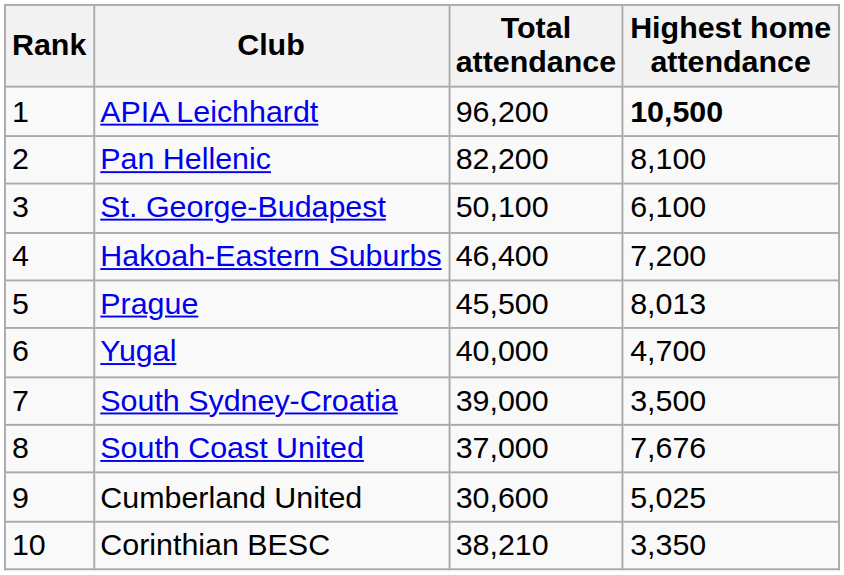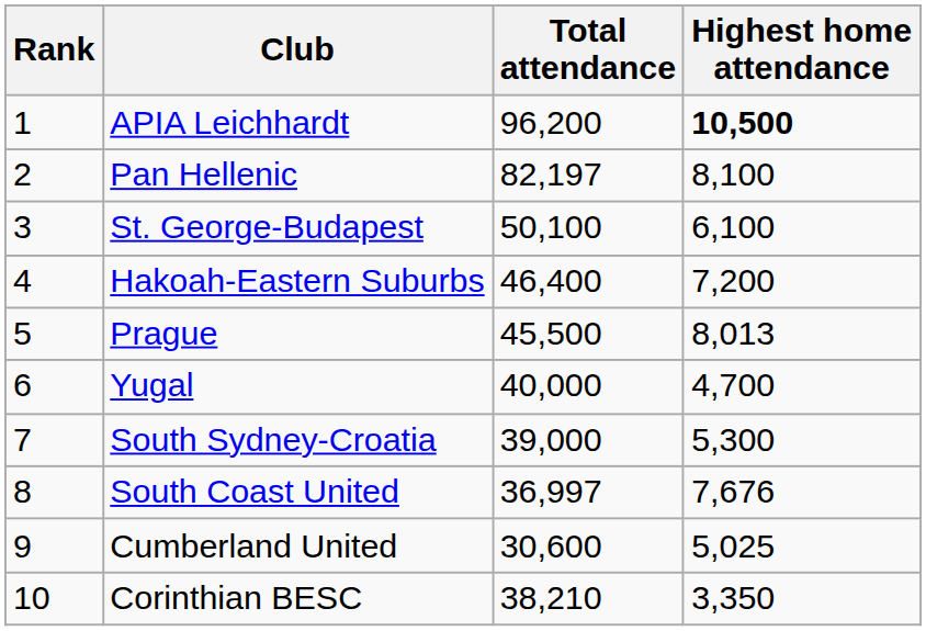 <table class="wikitable defaultcenter col2left col3right">
 <tr>
 <th>Rank</th>
 <th>Club</th>
 <th>Total <br>attendance</th>
 <th>Highest home <br>attendance</th>
 </tr>
 <tr>
 <td>1</td>
 <td><a href='#'>APIA Leichhardt</a></td>
 <td>96,200</td>
 <td><strong>10,500</strong></td>
 </tr>
 <tr>
 <td>2</td>
 <td><a href='#'>Pan Hellenic</a></td>
-<td>82,200</td>
+<td>82,197</td>
 <td>8,100</td>
 </tr>
 <tr>
 <td>3</td>
 <td><a href='#'>St. George-Budapest</a></td>
 <td>50,100</td>
 <td>6,100</td>
 </tr>
 <tr>
 <td>4</td>
 <td><a href='#'>Hakoah-Eastern Suburbs</a></td>
 <td>46,400</td>
 <td>7,200</td>
 </tr>
 <tr>
 <td>5</td>
 <td><a href='#'>Prague</a></td>
 <td>45,500</td>
 <td>8,013</td>
 </tr>
 <tr>
 <td>6</td>
 <td><a href='#'>Yugal</a></td>
 <td>40,000</td>
 <td>4,700</td>
 </tr>
 <tr>
 <td>7</td>
 <td><a href='#'>South Sydney-Croatia</a></td>
 <td>39,000</td>
-<td>3,500</td>
+<td>5,300</td>
 </tr>
 <tr>
 <td>8</td>
 <td><a href='#'>South Coast United</a></td>
-<td>37,000</td>
+<td>36,997</td>
 <td>7,676</td>
 </tr>
 <tr>
 <td>9</td>
 <td>Cumberland United</td>
 <td>30,600</td>
 <td>5,025</td>
 </tr>
 <tr>
 <td>10</td>
 <td>Corinthian BESC</td>
 <td>38,210</td>
 <td>3,350</td>
 </tr>
 </table>
